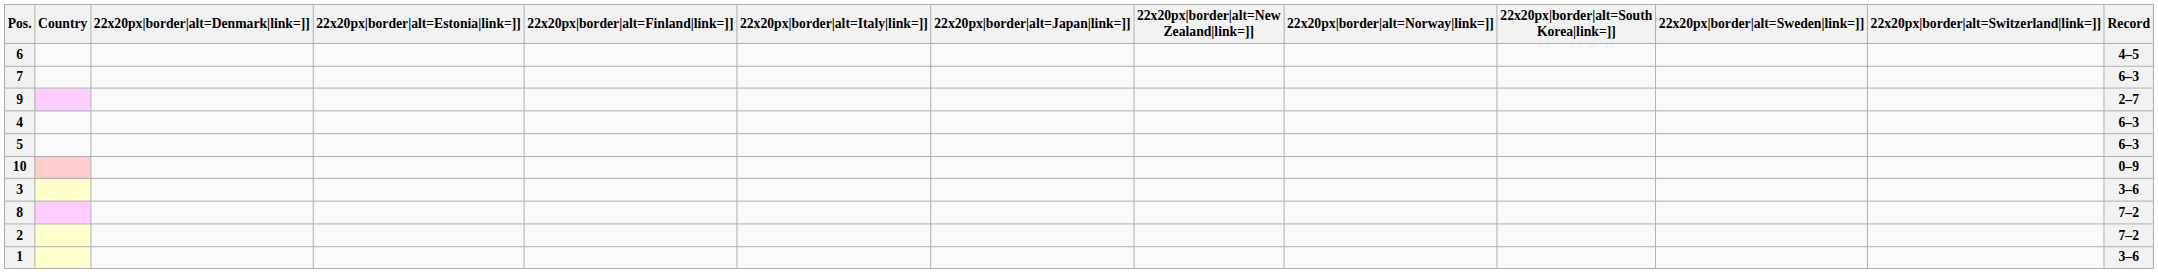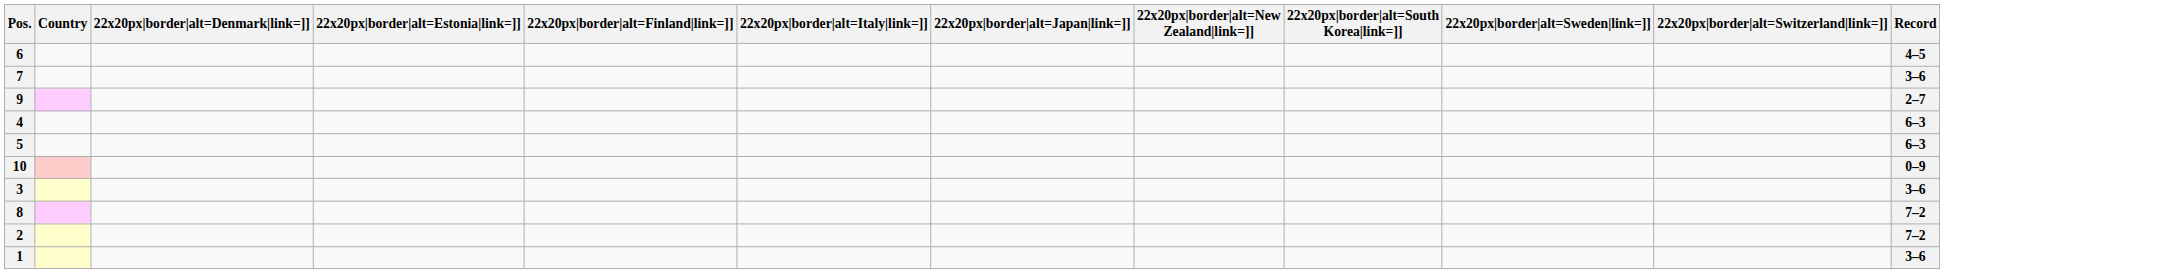 <table class="wikitable sortable nowrap" style="text-align:center; font-size:0.9em">
 <tr>
 <th>Pos.</th>
 <th>Country</th>
 <th [[Image:>22x20px|border|alt=Denmark|link=]]</th>
 <th [[Image:>22x20px|border|alt=Estonia|link=]]</th>
 <th [[Image:>22x20px|border|alt=Finland|link=]]</th>
 <th [[Image:>22x20px|border|alt=Italy|link=]]</th>
 <th [[Image:>22x20px|border|alt=Japan|link=]]</th>
 <th [[Image:>22x20px|border|alt=New Zealand|link=]]</th>
-<th [[Image:>22x20px|border|alt=Norway|link=]]</th>
 <th [[Image:>22x20px|border|alt=South Korea|link=]]</th>
 <th [[Image:>22x20px|border|alt=Sweden|link=]]</th>
 <th [[Image:>22x20px|border|alt=Switzerland|link=]]</th>
 <th>Record</th>
 </tr>
 <tr>
 <th>6</th>
 <td style="text-align:left;"></td>
-<td></td>
 <td></td>
 <td></td>
 <td></td>
 <td></td>
 <td></td>
 <td></td>
 <td></td>
 <td></td>
 <td></td>
 <th>4–5</th>
 </tr>
 <tr>
 <th>7</th>
 <td style="text-align:left;"></td>
 <td></td>
 <td></td>
 <td></td>
 <td></td>
 <td></td>
 <td></td>
 <td></td>
 <td></td>
 <td></td>
-<td></td>
-<th>6–3</th>
+<th>3–6</th>
 </tr>
 <tr>
 <th>9</th>
 <td style="text-align:left; background:#ffccff;"></td>
-<td></td>
 <td></td>
 <td></td>
 <td></td>
 <td></td>
 <td></td>
 <td></td>
 <td></td>
 <td></td>
 <td></td>
 <th>2–7</th>
 </tr>
 <tr>
 <th>4</th>
 <td style="text-align:left;"></td>
 <td></td>
 <td></td>
 <td></td>
 <td></td>
 <td></td>
 <td></td>
 <td></td>
 <td></td>
 <td></td>
-<td></td>
 <th>6–3</th>
 </tr>
 <tr>
 <th>5</th>
 <td style="text-align:left;"></td>
-<td></td>
 <td></td>
 <td></td>
 <td></td>
 <td></td>
 <td></td>
 <td></td>
 <td></td>
 <td></td>
 <td></td>
 <th>6–3</th>
 </tr>
 <tr>
 <th>10</th>
 <td style="text-align:left; background:#ffcccc;"></td>
 <td></td>
 <td></td>
 <td></td>
 <td></td>
 <td></td>
 <td></td>
 <td></td>
 <td></td>
 <td></td>
-<td></td>
 <th>0–9</th>
 </tr>
 <tr>
 <th>3</th>
 <td style="text-align:left; background:#ffffcc;"></td>
-<td></td>
 <td></td>
 <td></td>
 <td></td>
 <td></td>
 <td></td>
 <td></td>
 <td></td>
 <td></td>
 <td></td>
 <th>3–6</th>
 </tr>
 <tr>
 <th>8</th>
 <td style="text-align:left; background:#ffccff;"></td>
 <td></td>
 <td></td>
 <td></td>
 <td></td>
 <td></td>
 <td></td>
 <td></td>
 <td></td>
 <td></td>
-<td></td>
 <th>7–2</th>
 </tr>
 <tr>
 <th>2</th>
 <td style="text-align:left; background:#ffffcc;"></td>
-<td></td>
 <td></td>
 <td></td>
 <td></td>
 <td></td>
 <td></td>
 <td></td>
 <td></td>
 <td></td>
 <td></td>
 <th>7–2</th>
 </tr>
 <tr>
 <th>1</th>
 <td style="text-align:left; background:#ffffcc;"></td>
 <td></td>
 <td></td>
 <td></td>
 <td></td>
 <td></td>
 <td></td>
 <td></td>
 <td></td>
 <td></td>
-<td></td>
 <th>3–6</th>
 </tr>
 </table>
